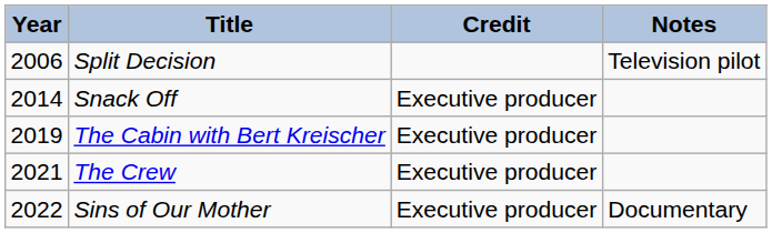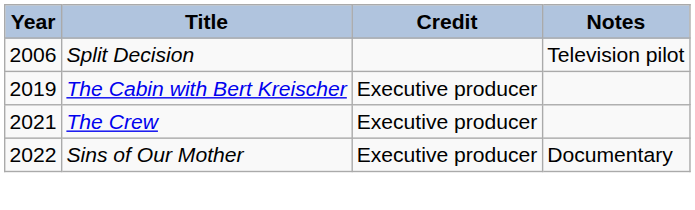 <table class="wikitable" style="font-size: 95%;" cellpadding="4" border="2" background: #f9f9f9;>
 <tr align="center">
 <th style="background:#B0C4DE;">Year</th>
 <th style="background:#B0C4DE;">Title</th>
 <th style="background:#B0C4DE;">Credit</th>
 <th style="background:#B0C4DE;">Notes</th>
 </tr>
 <tr>
 <td>2006</td>
 <td><em>Split Decision</em></td>
 <td></td>
 <td>Television pilot</td>
-</tr>
-<tr>
-<td>2014</td>
-<td><em>Snack Off</em></td>
-<td>Executive producer</td>
-<td></td>
 </tr>
 <tr>
 <td>2019</td>
 <td><em><a href='#'>The Cabin with Bert Kreischer</a></em></td>
 <td>Executive producer</td>
 <td></td>
 </tr>
 <tr>
 <td>2021</td>
 <td><em><a href='#'>The Crew</a></em></td>
 <td>Executive producer</td>
 <td></td>
 </tr>
 <tr>
 <td>2022</td>
 <td><em>Sins of Our Mother</em></td>
 <td>Executive producer</td>
 <td>Documentary</td>
 </tr>
 </table>
